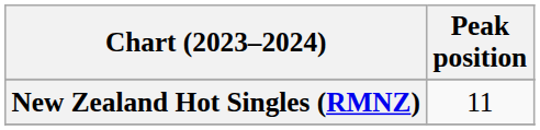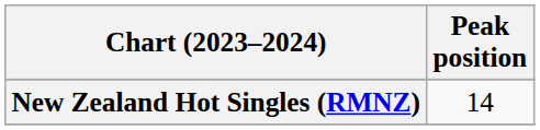 <table class="wikitable sortable plainrowheaders" style="text-align:center;">
 <tr>
 <th scope="col">Chart (2023–2024)</th>
 <th scope="col">Peak<br>position</th>
 </tr>
 <tr>
 </tr>
 <tr>
 </tr>
 <tr>
 <th scope="row">New Zealand Hot Singles (<a href='#'>RMNZ</a>)</th>
-<td>11</td>
+<td>14</td>
 </tr>
 <tr>
 </tr>
 <tr>
 </tr>
 <tr>
 </tr>
 </table>
